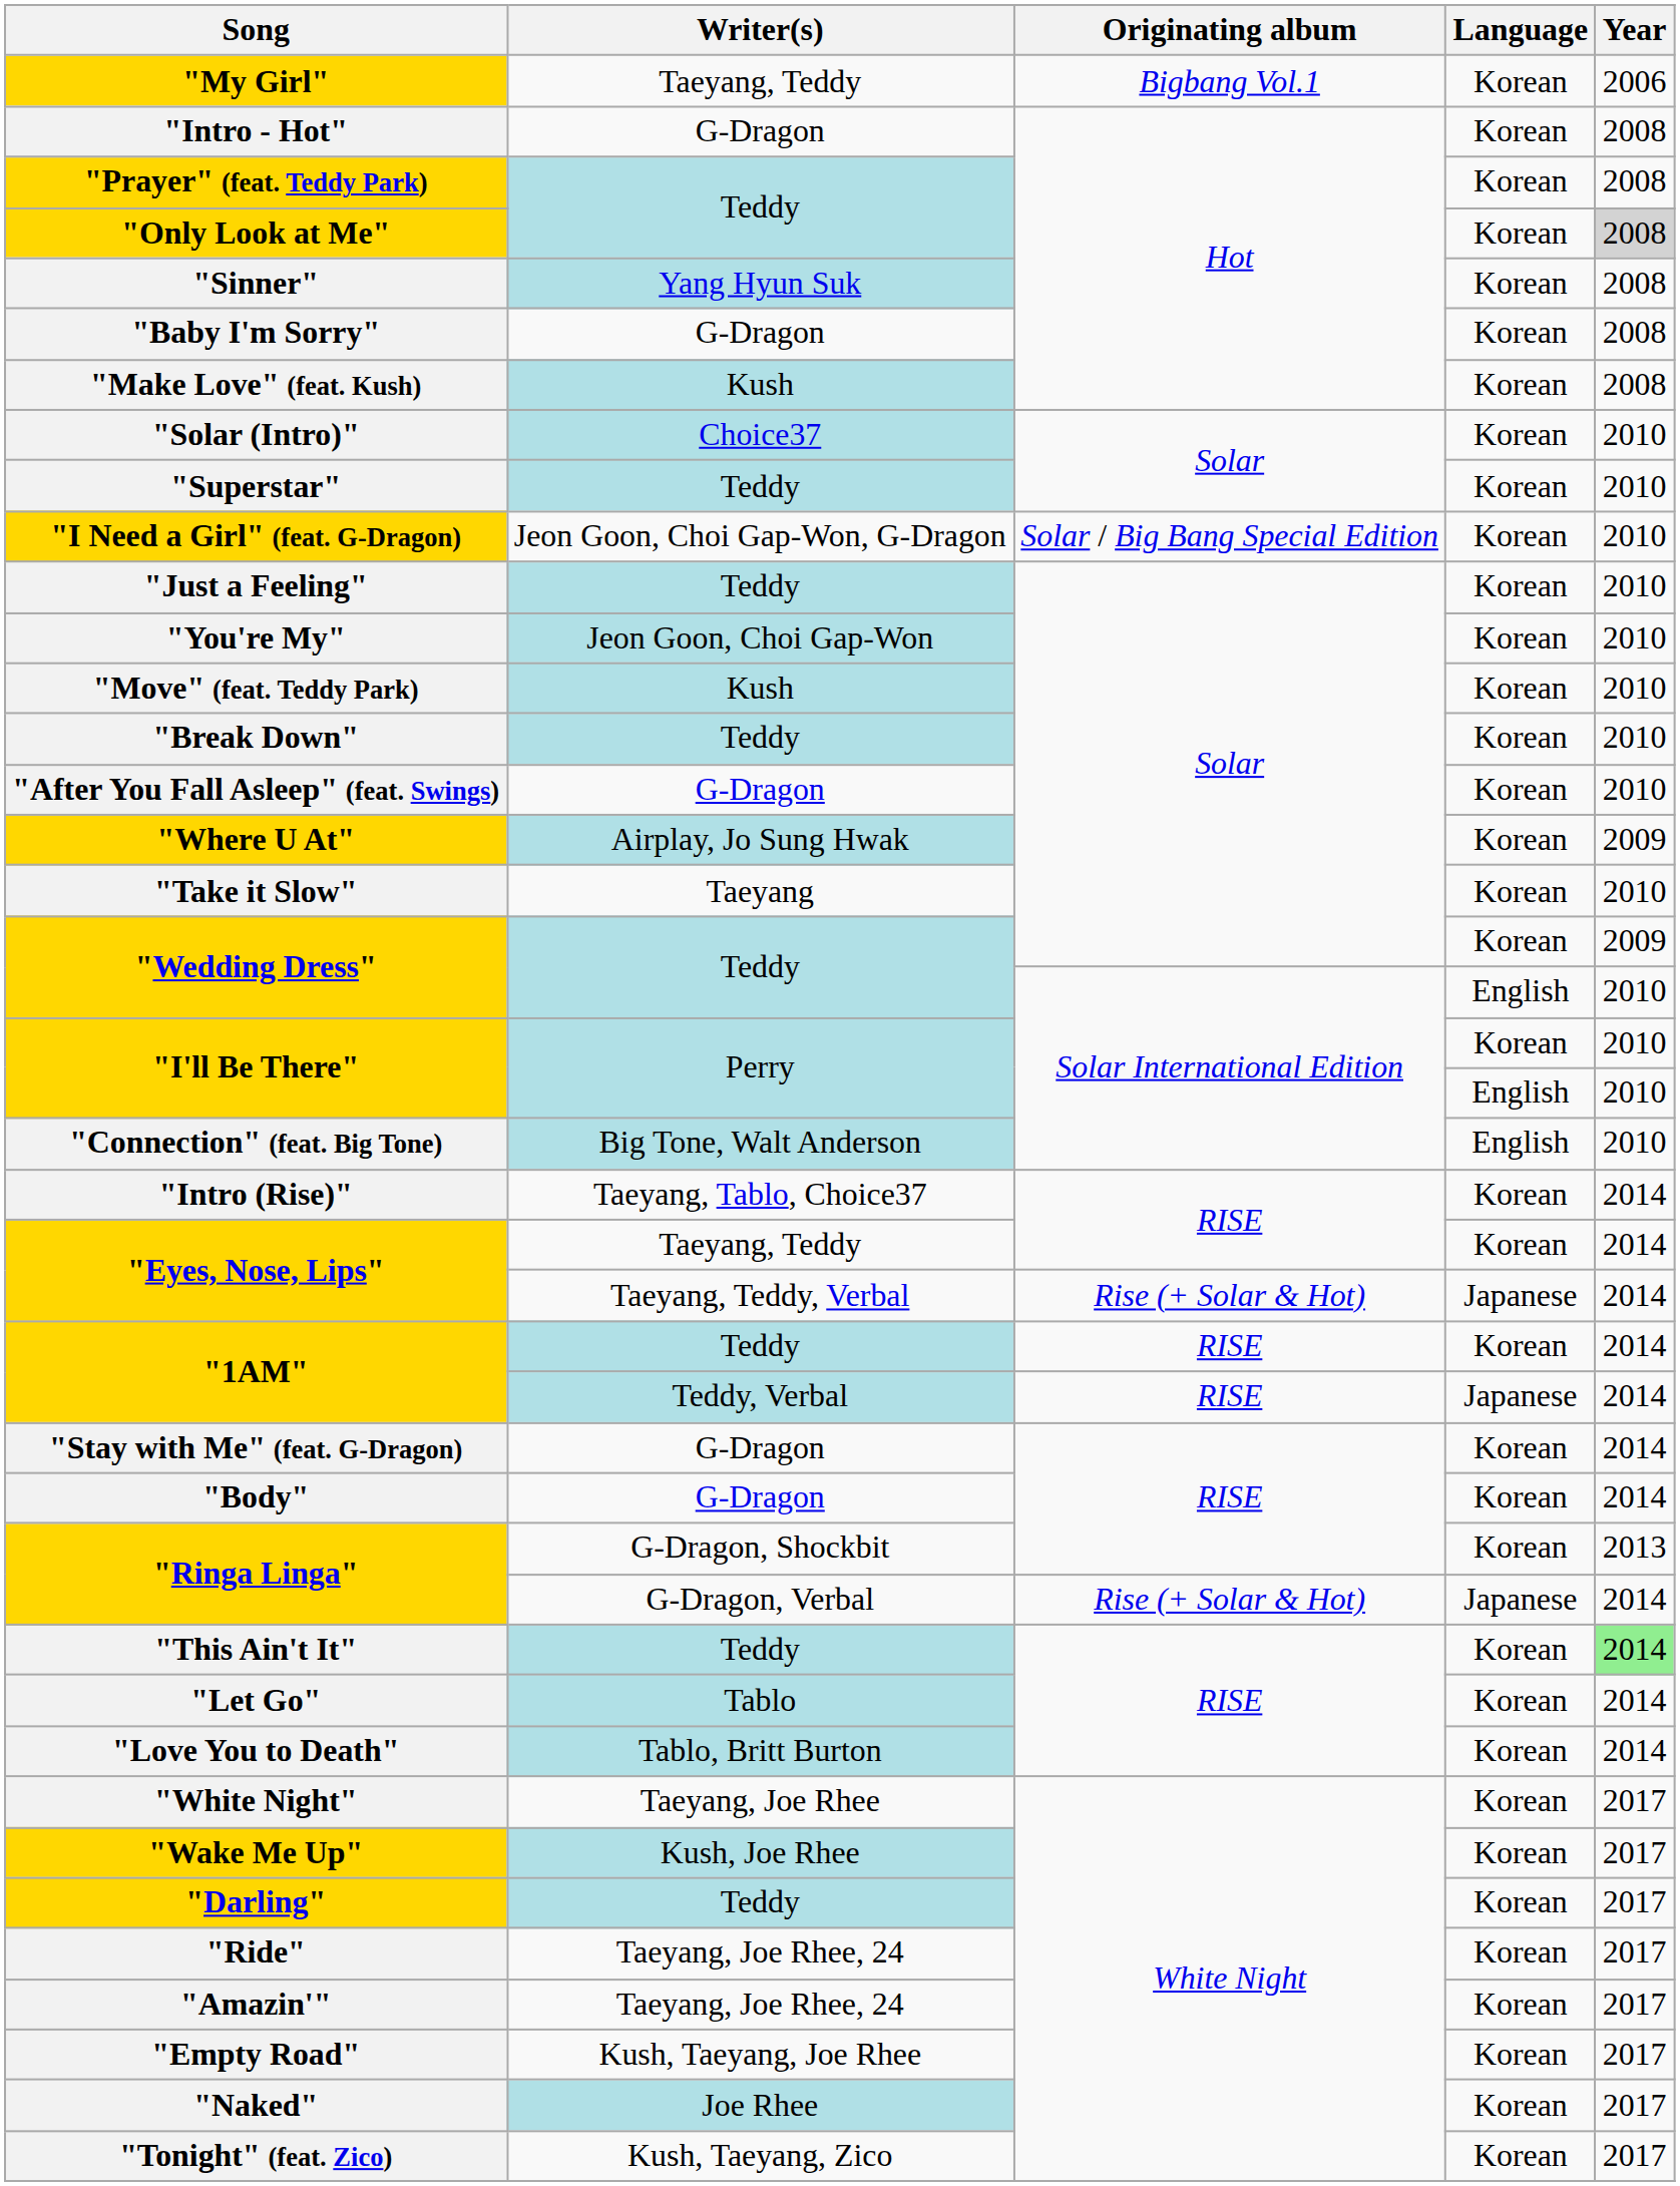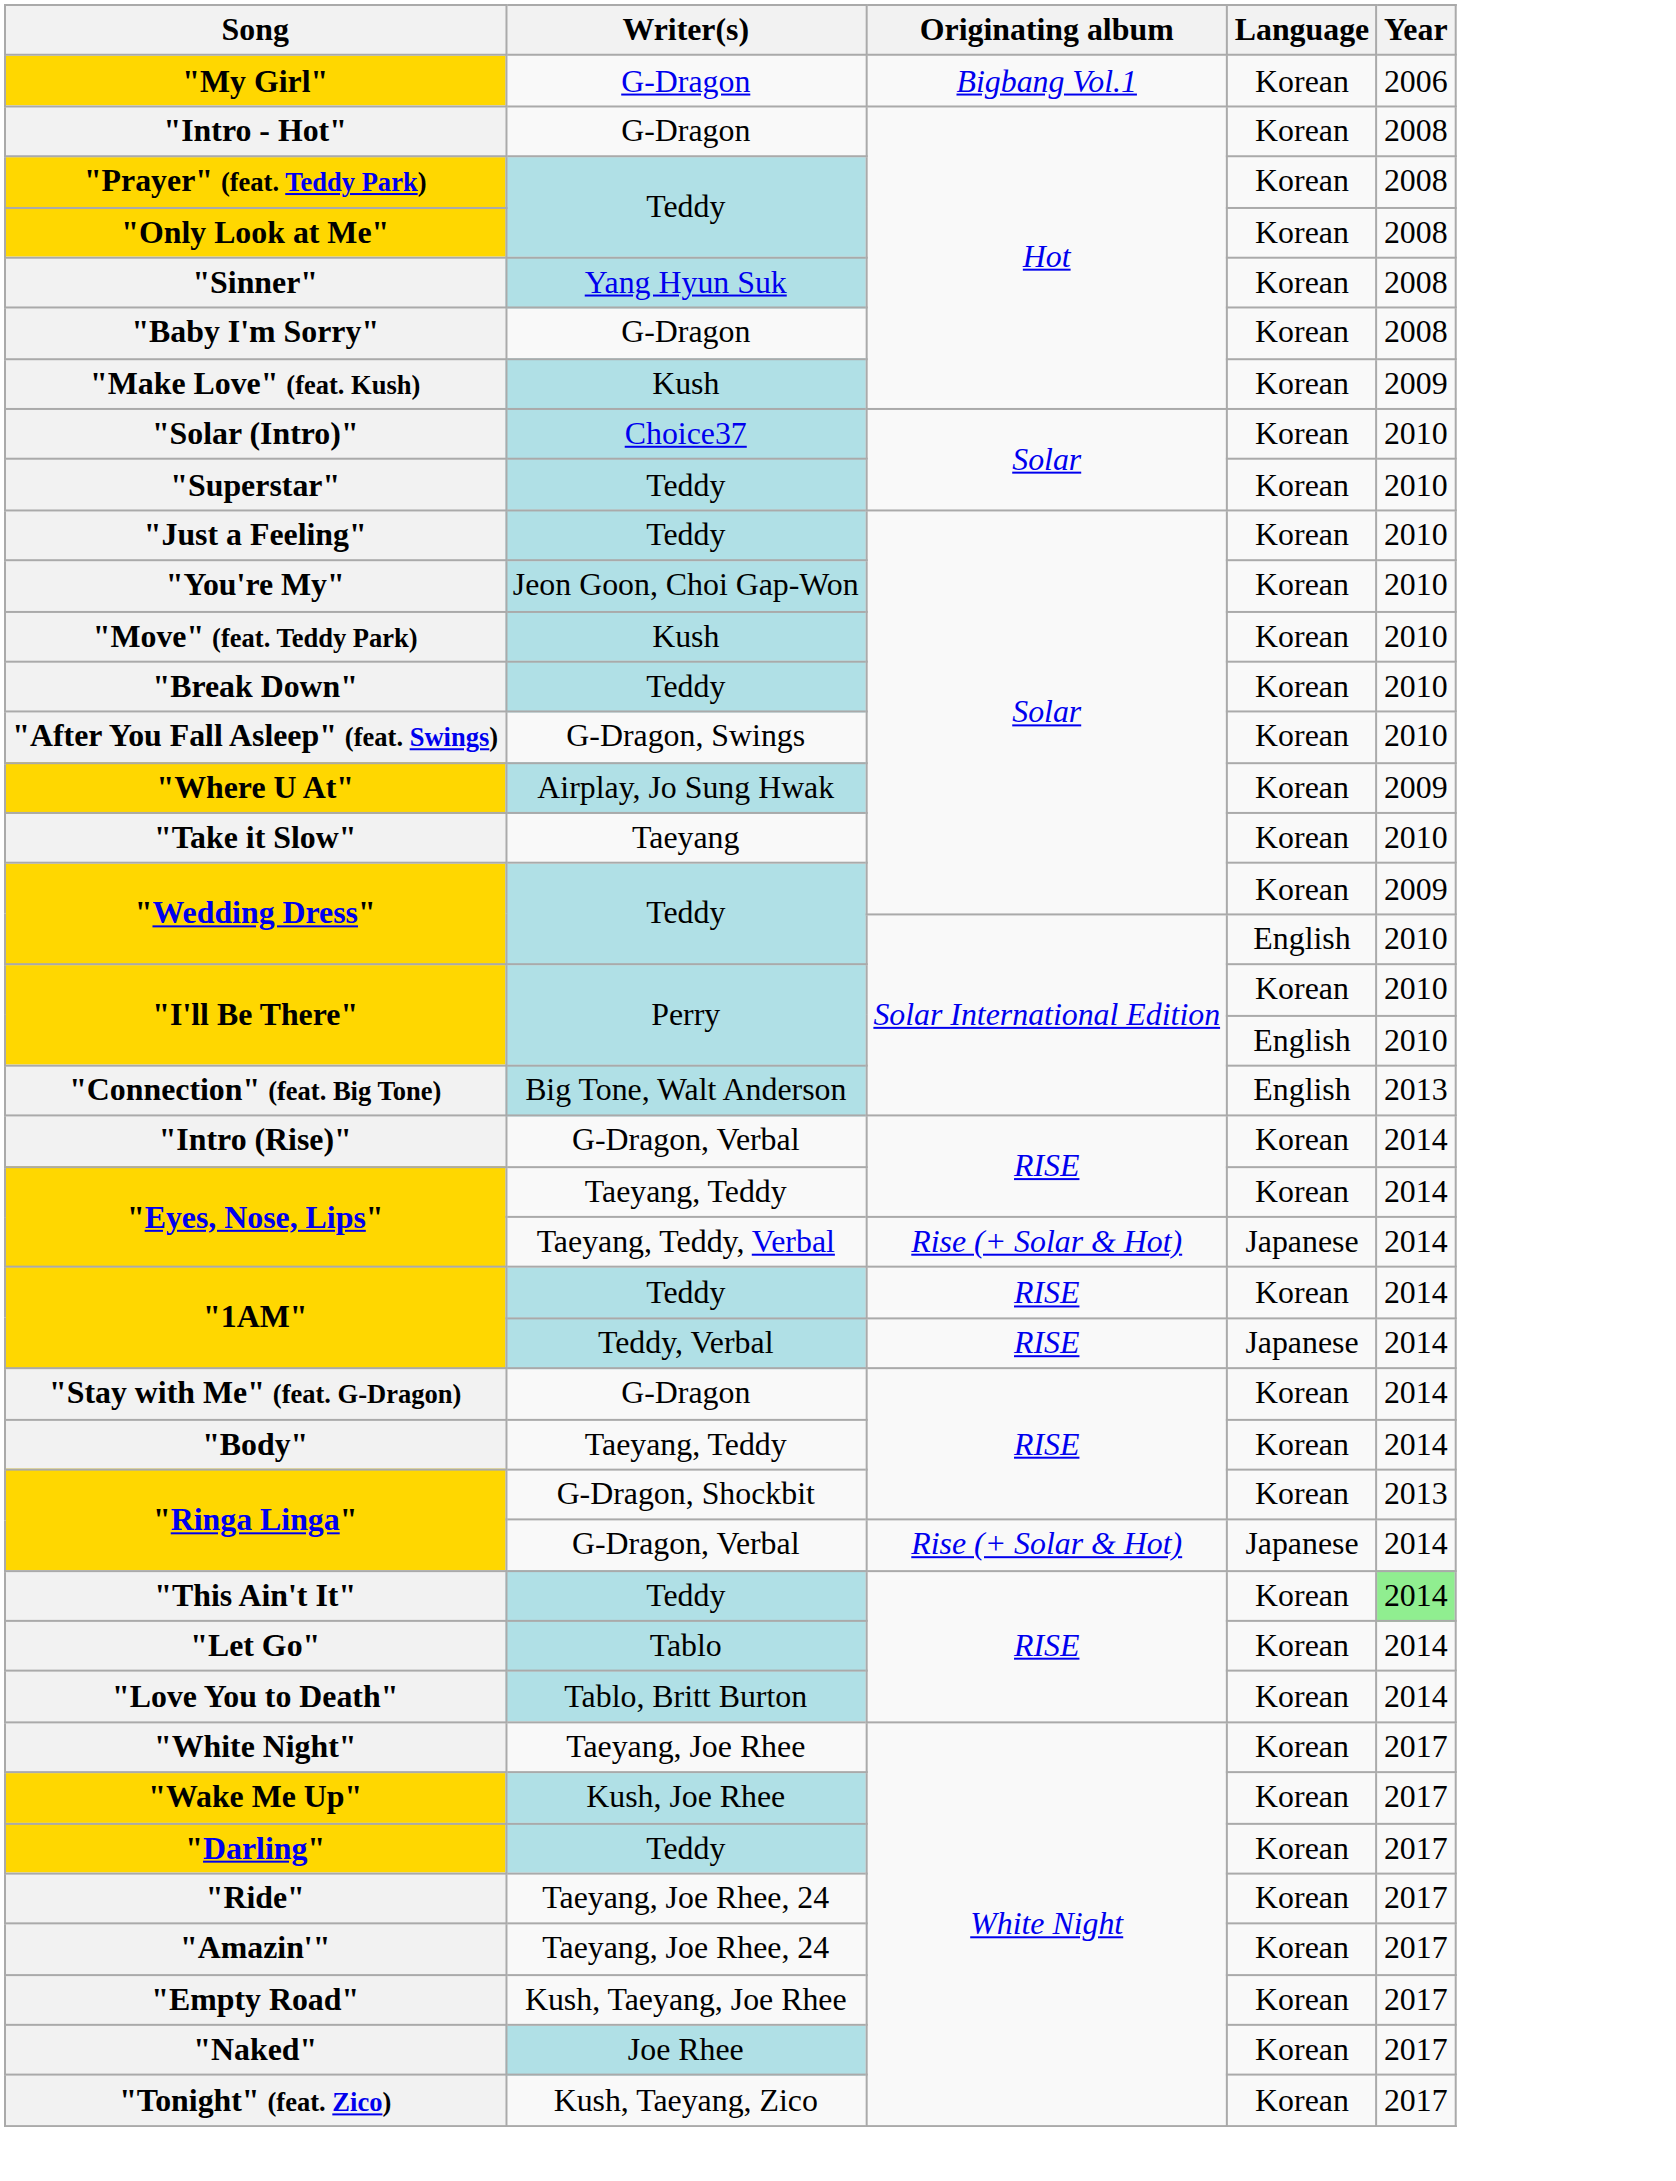 <table class="wikitable sortable plainrowheaders" style="text-align:center;">
 <tr>
 <th scope="col">Song</th>
 <th scope="col" class="unsortable">Writer(s)</th>
 <th scope="col">Originating album</th>
 <th scope="col">Language</th>
 <th scope="col">Year</th>
 </tr>
 <tr>
 <th scope=row style="background-color:gold">"My Girl" </th>
-<td>Taeyang, Teddy</td>
+<td><a href='#'>G-Dragon</a></td>
 <td><em><a href='#'>Bigbang Vol.1</a></em></td>
 <td>Korean</td>
 <td>2006</td>
 </tr>
 <tr>
 <th scope="row">"Intro - Hot"</th>
 <td>G-Dragon</td>
 <td rowspan="6"><em><a href='#'>Hot</a></em></td>
 <td>Korean</td>
 <td>2008</td>
 </tr>
 <tr>
 <th scope=row style="background-color:gold">"Prayer" <small>(feat. <a href='#'>Teddy Park</a>)</small> </th>
 <td rowspan="2" style="background-color:powderblue">Teddy </td>
 <td>Korean</td>
 <td>2008</td>
 </tr>
 <tr>
 <th scope=row style="background-color:gold">"Only Look at Me" </th>
 <td>Korean</td>
-<td style="background: lightgrey;">2008</td>
+<td>2008</td>
 </tr>
 <tr>
 <th scope="row">"Sinner"</th>
 <td style="background-color:powderblue"><a href='#'>Yang Hyun Suk</a> </td>
 <td>Korean</td>
 <td>2008</td>
 </tr>
 <tr>
 <th scope="row">"Baby I'm Sorry"</th>
 <td>G-Dragon</td>
 <td>Korean</td>
 <td>2008</td>
 </tr>
 <tr>
 <th scope="row">"Make Love" <small>(feat. Kush)</small></th>
 <td style="background-color:powderblue">Kush </td>
 <td>Korean</td>
-<td>2008</td>
+<td>2009</td>
 </tr>
 <tr>
 <th scope="row">"Solar (Intro)"</th>
 <td style="background-color:powderblue"><a href='#'>Choice37</a> </td>
 <td rowspan="2"><em><a href='#'>Solar</a></em></td>
 <td>Korean</td>
 <td>2010</td>
 </tr>
 <tr>
 <th scope="row">"Superstar"</th>
 <td style="background-color:powderblue">Teddy </td>
-<td>Korean</td>
-<td>2010</td>
-</tr>
-<tr>
-<th scope=row style="background-color:gold">"I Need a Girl" <small>(feat. G-Dragon)</small> </th>
-<td>Jeon Goon, Choi Gap-Won, G-Dragon</td>
-<td><em><a href='#'>Solar</a></em> / <em><a href='#'>Big Bang Special Edition</a></em></td>
 <td>Korean</td>
 <td>2010</td>
 </tr>
 <tr>
 <th scope="row">"Just a Feeling"</th>
 <td style="background-color:powderblue">Teddy </td>
 <td rowspan="8"><em><a href='#'>Solar</a></em></td>
 <td>Korean</td>
 <td>2010</td>
 </tr>
 <tr>
 <th scope="row">"You're My"</th>
 <td style="background-color:powderblue">Jeon Goon, Choi Gap-Won </td>
 <td>Korean</td>
 <td>2010</td>
 </tr>
 <tr>
 <th scope="row">"Move" <small>(feat. Teddy Park)</small></th>
 <td style="background-color:powderblue">Kush </td>
 <td>Korean</td>
 <td>2010</td>
 </tr>
 <tr>
 <th scope="row">"Break Down"</th>
 <td style="background-color:powderblue">Teddy </td>
 <td>Korean</td>
 <td>2010</td>
 </tr>
 <tr>
 <th scope="row">"After You Fall Asleep" <small>(feat. <a href='#'>Swings</a>)</small></th>
-<td><a href='#'>G-Dragon</a></td>
+<td>G-Dragon, Swings</td>
 <td>Korean</td>
 <td>2010</td>
 </tr>
 <tr>
 <th scope=row style="background-color:gold">"Where U At" </th>
 <td style="background-color:powderblue">Airplay, Jo Sung Hwak </td>
 <td>Korean</td>
 <td>2009</td>
 </tr>
 <tr>
 <th scope="row">"Take it Slow"</th>
 <td>Taeyang</td>
 <td>Korean</td>
 <td>2010</td>
 </tr>
 <tr>
 <th scope=row style="background-color:gold" rowspan="2">"<a href='#'>Wedding Dress</a>" </th>
 <td rowspan="2" style="background-color:powderblue">Teddy </td>
 <td>Korean</td>
 <td>2009</td>
 </tr>
 <tr>
 <td rowspan="4"><em><a href='#'>Solar International Edition</a></em></td>
 <td>English</td>
 <td>2010</td>
 </tr>
 <tr>
 <th scope=row style="background-color:gold" rowspan="2">"I'll Be There" </th>
 <td rowspan="2" style="background-color:powderblue">Perry </td>
 <td>Korean</td>
 <td>2010</td>
 </tr>
 <tr>
 <td>English</td>
 <td>2010</td>
 </tr>
 <tr>
 <th scope="row">"Connection" <small>(feat. Big Tone)</small></th>
 <td style="background-color:powderblue">Big Tone, Walt Anderson </td>
 <td>English</td>
-<td>2010</td>
+<td>2013</td>
 </tr>
 <tr>
 <th scope="row">"Intro (Rise)"</th>
-<td>Taeyang, <a href='#'>Tablo</a>, Choice37</td>
+<td>G-Dragon, Verbal</td>
 <td rowspan="2"><em><a href='#'>RISE</a></em></td>
 <td>Korean</td>
 <td>2014</td>
 </tr>
 <tr>
 <th scope=row style="background-color:gold" rowspan="2">"<a href='#'>Eyes, Nose, Lips</a>" </th>
 <td>Taeyang, Teddy</td>
 <td>Korean</td>
 <td>2014</td>
 </tr>
 <tr>
 <td>Taeyang, Teddy, <a href='#'>Verbal</a></td>
 <td><em><a href='#'>Rise (+ Solar & Hot)</a></em></td>
 <td>Japanese</td>
 <td>2014</td>
 </tr>
 <tr>
 <th scope=row style="background-color:gold" rowspan="2">"1AM" </th>
 <td style="background-color:powderblue">Teddy </td>
 <td><em><a href='#'>RISE</a></em></td>
 <td>Korean</td>
 <td>2014</td>
 </tr>
 <tr>
 <td style="background-color:powderblue">Teddy, Verbal </td>
 <td><em><a href='#'>RISE</a></em></td>
 <td>Japanese</td>
 <td>2014</td>
 </tr>
 <tr>
 <th scope="row">"Stay with Me" <small>(feat. G-Dragon)</small></th>
 <td>G-Dragon</td>
 <td rowspan="3"><em><a href='#'>RISE</a></em></td>
 <td>Korean</td>
 <td>2014</td>
 </tr>
 <tr>
 <th scope="row">"Body"</th>
-<td><a href='#'>G-Dragon</a></td>
+<td>Taeyang, Teddy</td>
 <td>Korean</td>
 <td>2014</td>
 </tr>
 <tr>
 <th scope=row style="background-color:gold" rowspan="2">"<a href='#'>Ringa Linga</a>"  </th>
 <td>G-Dragon, Shockbit</td>
 <td>Korean</td>
 <td>2013</td>
 </tr>
 <tr>
 <td>G-Dragon, Verbal</td>
 <td><em><a href='#'>Rise (+ Solar & Hot)</a></em></td>
 <td>Japanese</td>
 <td>2014</td>
 </tr>
 <tr>
 <th scope="row">"This Ain't It"</th>
 <td style="background-color:powderblue">Teddy </td>
 <td rowspan="3"><em><a href='#'>RISE</a></em></td>
 <td>Korean</td>
 <td style="background: lightgreen;">2014</td>
 </tr>
 <tr>
 <th scope="row">"Let Go"</th>
 <td style="background-color:powderblue">Tablo </td>
 <td>Korean</td>
 <td>2014</td>
 </tr>
 <tr>
 <th scope="row">"Love You to Death"</th>
 <td style="background-color:powderblue">Tablo, Britt Burton </td>
 <td>Korean</td>
 <td>2014</td>
 </tr>
 <tr>
 <th scope="row">"White Night"</th>
 <td>Taeyang, Joe Rhee</td>
 <td rowspan="8"><em><a href='#'>White Night</a></em></td>
 <td>Korean</td>
 <td>2017</td>
 </tr>
 <tr>
 <th scope=row style="background-color:gold">"Wake Me Up"  </th>
 <td style="background-color:powderblue">Kush, Joe Rhee </td>
 <td>Korean</td>
 <td>2017</td>
 </tr>
 <tr>
 <th scope=row style="background-color:gold">"<a href='#'>Darling</a>"  </th>
 <td style="background-color:powderblue">Teddy </td>
 <td>Korean</td>
 <td>2017</td>
 </tr>
 <tr>
 <th scope="row">"Ride"</th>
 <td>Taeyang, Joe Rhee, 24</td>
 <td>Korean</td>
 <td>2017</td>
 </tr>
 <tr>
 <th scope="row">"Amazin'"</th>
 <td>Taeyang, Joe Rhee, 24</td>
 <td>Korean</td>
 <td>2017</td>
 </tr>
 <tr>
 <th scope="row">"Empty Road"</th>
 <td>Kush, Taeyang, Joe Rhee</td>
 <td>Korean</td>
 <td>2017</td>
 </tr>
 <tr>
 <th scope="row">"Naked"</th>
 <td style="background-color:powderblue">Joe Rhee </td>
 <td>Korean</td>
 <td>2017</td>
 </tr>
 <tr>
 <th scope="row">"Tonight" <small>(feat. <a href='#'>Zico</a>)</small></th>
 <td>Kush, Taeyang, Zico</td>
 <td>Korean</td>
 <td>2017</td>
 </tr>
 <tr>
 </tr>
 </table>
